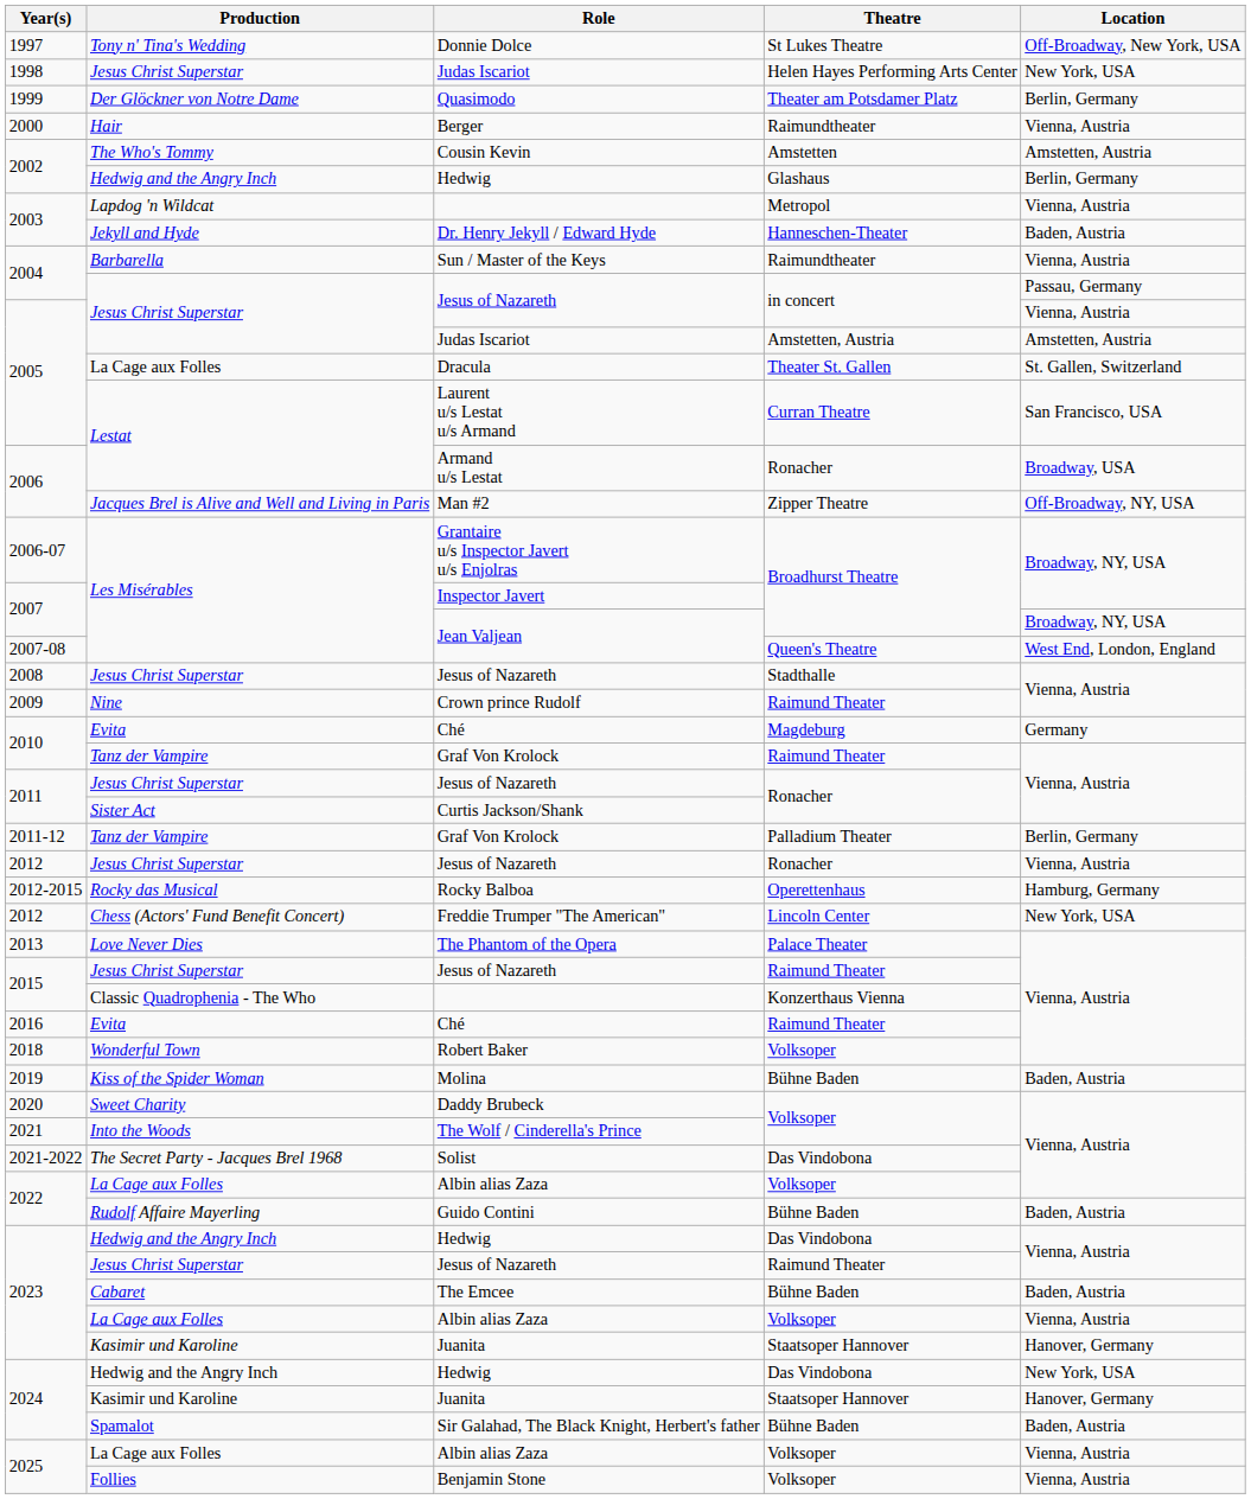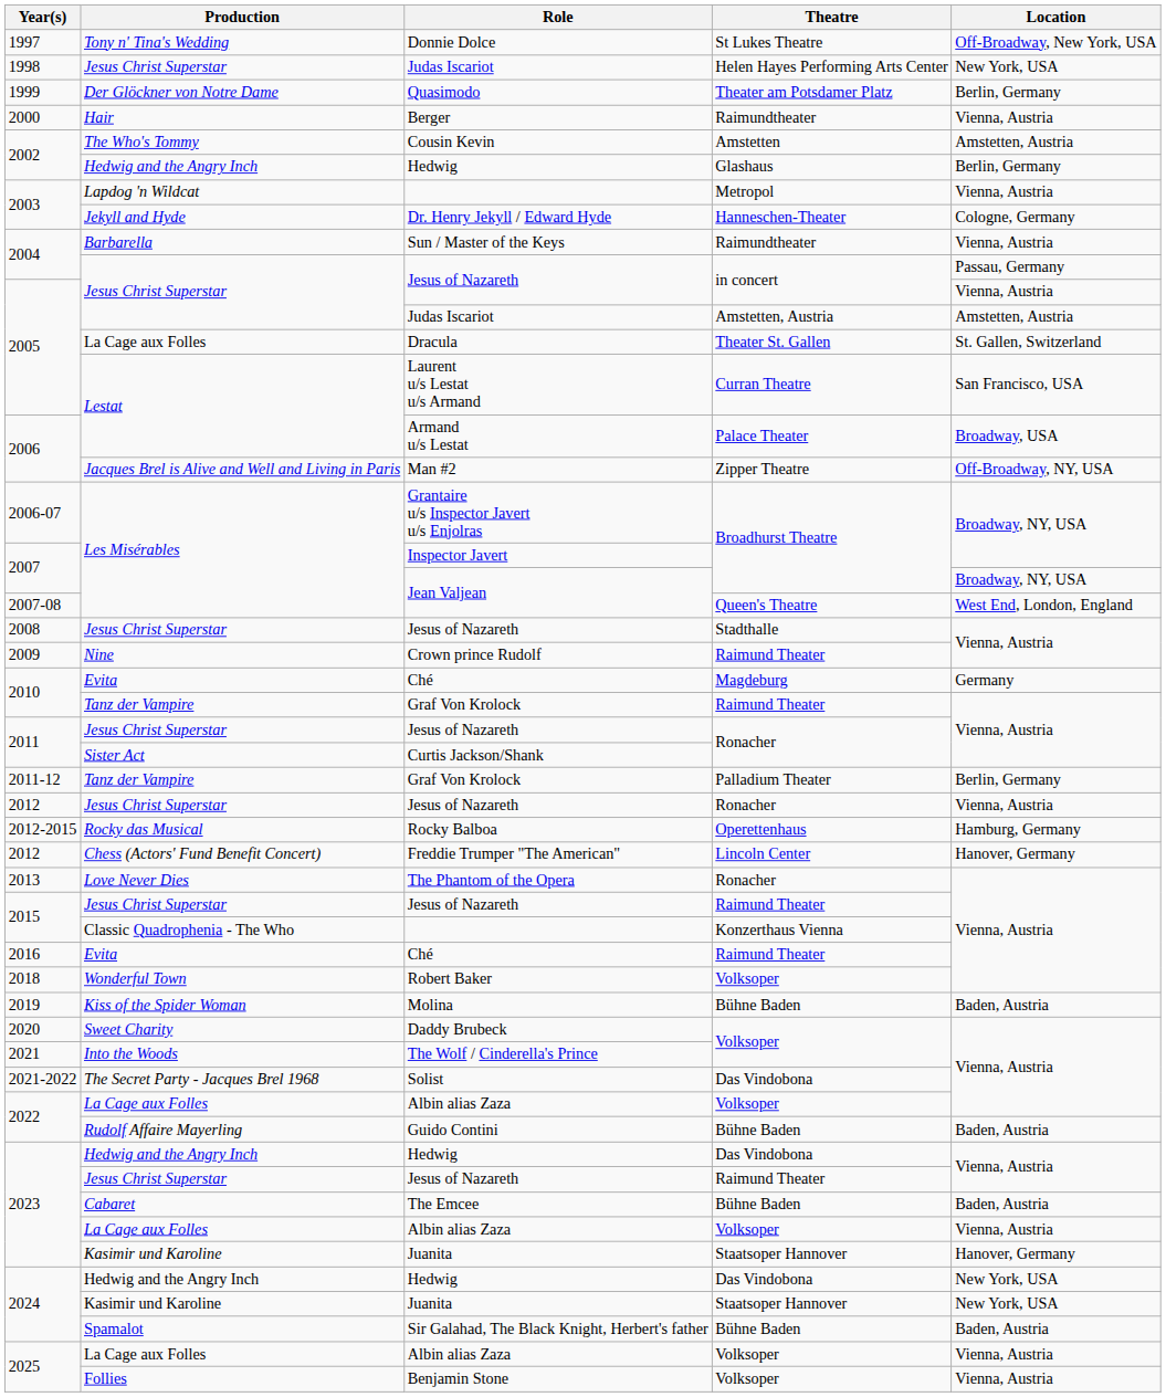 <table class="wikitable">
 <tr>
 <th>Year(s)</th>
 <th>Production</th>
 <th>Role</th>
 <th>Theatre</th>
 <th>Location</th>
 </tr>
 <tr>
 <td>1997</td>
 <td><em><a href='#'>Tony n' Tina's Wedding</a></em></td>
 <td>Donnie Dolce</td>
 <td>St Lukes Theatre</td>
 <td><a href='#'>Off-Broadway</a>, New York, USA</td>
 </tr>
 <tr>
 <td>1998</td>
 <td><em><a href='#'>Jesus Christ Superstar</a></em></td>
 <td><a href='#'>Judas Iscariot</a></td>
 <td>Helen Hayes Performing Arts Center</td>
 <td>New York, USA</td>
 </tr>
 <tr>
 <td>1999</td>
 <td><em><a href='#'>Der Glöckner von Notre Dame</a></em></td>
 <td><a href='#'>Quasimodo</a></td>
 <td><a href='#'>Theater am Potsdamer Platz</a></td>
 <td>Berlin, Germany</td>
 </tr>
 <tr>
 <td>2000</td>
 <td><em><a href='#'>Hair</a></em></td>
 <td>Berger</td>
 <td>Raimundtheater</td>
 <td>Vienna, Austria</td>
 </tr>
 <tr>
 <td rowspan=2>2002</td>
 <td><em><a href='#'>The Who's Tommy</a></em></td>
 <td>Cousin Kevin</td>
 <td>Amstetten</td>
 <td>Amstetten, Austria</td>
 </tr>
 <tr>
 <td><em><a href='#'>Hedwig and the Angry Inch</a></em></td>
 <td>Hedwig</td>
 <td>Glashaus</td>
 <td>Berlin, Germany</td>
 </tr>
 <tr>
 <td rowspan=2>2003</td>
 <td><em>Lapdog  'n Wildcat</em></td>
 <td></td>
 <td>Metropol</td>
 <td>Vienna, Austria</td>
 </tr>
 <tr>
 <td><em><a href='#'>Jekyll and Hyde</a></em></td>
 <td><a href='#'>Dr. Henry Jekyll</a> / <a href='#'>Edward Hyde</a></td>
 <td><a href='#'>Hanneschen-Theater</a></td>
-<td>Baden, Austria</td>
+<td>Cologne, Germany</td>
 </tr>
 <tr>
 <td rowspan=2>2004</td>
 <td><em><a href='#'>Barbarella</a></em></td>
 <td>Sun / Master of the Keys</td>
 <td>Raimundtheater</td>
 <td>Vienna, Austria</td>
 </tr>
 <tr>
 <td rowspan="3"><em><a href='#'>Jesus Christ Superstar</a></em></td>
 <td rowspan=2><a href='#'>Jesus of Nazareth</a></td>
 <td rowspan=2>in concert</td>
 <td>Passau, Germany</td>
 </tr>
 <tr>
 <td rowspan=4>2005</td>
 <td>Vienna, Austria</td>
 </tr>
 <tr>
 <td>Judas Iscariot</td>
 <td>Amstetten, Austria</td>
 <td>Amstetten, Austria</td>
 </tr>
 <tr>
 <td>La Cage aux Folles</td>
 <td>Dracula</td>
 <td><a href='#'>Theater St. Gallen</a></td>
 <td>St. Gallen, Switzerland</td>
 </tr>
 <tr>
 <td rowspan="2"><em><a href='#'>Lestat</a></em></td>
 <td>Laurent<br>u/s Lestat<br>u/s Armand</td>
 <td><a href='#'>Curran Theatre</a></td>
 <td>San Francisco, USA</td>
 </tr>
 <tr>
 <td rowspan=2>2006</td>
 <td>Armand<br>u/s Lestat</td>
-<td>Ronacher</td>
+<td><a href='#'>Palace Theater</a></td>
 <td><a href='#'>Broadway</a>, USA</td>
 </tr>
 <tr>
 <td><em><a href='#'>Jacques Brel is Alive and Well and Living in Paris</a></em></td>
 <td>Man #2</td>
 <td>Zipper Theatre</td>
 <td><a href='#'>Off-Broadway</a>, NY, USA</td>
 </tr>
 <tr>
 <td>2006-07</td>
 <td rowspan="4"><em><a href='#'>Les Misérables</a></em></td>
 <td><a href='#'>Grantaire</a><br>u/s <a href='#'>Inspector Javert</a><br>u/s <a href='#'>Enjolras</a></td>
 <td rowspan="3"><a href='#'>Broadhurst Theatre</a></td>
 <td rowspan="2"><a href='#'>Broadway</a>, NY, USA</td>
 </tr>
 <tr>
 <td rowspan="2">2007</td>
 <td><a href='#'>Inspector Javert</a></td>
 </tr>
 <tr>
 <td rowspan=2><a href='#'>Jean Valjean</a></td>
 <td><a href='#'>Broadway</a>, NY, USA</td>
 </tr>
 <tr>
 <td>2007-08</td>
 <td><a href='#'>Queen's Theatre</a></td>
 <td><a href='#'>West End</a>, London, England</td>
 </tr>
 <tr>
 <td>2008</td>
 <td><em><a href='#'>Jesus Christ Superstar</a></em></td>
 <td>Jesus of Nazareth</td>
 <td>Stadthalle</td>
 <td rowspan=2>Vienna, Austria</td>
 </tr>
 <tr>
 <td>2009</td>
 <td><a href='#'><em>Nine</em></a></td>
 <td>Crown prince Rudolf</td>
 <td><a href='#'>Raimund Theater</a></td>
 </tr>
 <tr>
 <td rowspan=2>2010</td>
 <td><em><a href='#'>Evita</a></em></td>
 <td>Ché</td>
 <td><a href='#'>Magdeburg</a></td>
 <td>Germany</td>
 </tr>
 <tr>
 <td><em><a href='#'>Tanz der Vampire</a></em></td>
 <td>Graf Von Krolock</td>
 <td><a href='#'>Raimund Theater</a></td>
 <td rowspan=3>Vienna, Austria</td>
 </tr>
 <tr>
 <td rowspan=2>2011</td>
 <td><em><a href='#'>Jesus Christ Superstar</a></em></td>
 <td>Jesus of Nazareth</td>
 <td rowspan=2>Ronacher</td>
 </tr>
 <tr>
 <td><em><a href='#'>Sister Act</a></em></td>
 <td>Curtis Jackson/Shank</td>
 </tr>
 <tr>
 <td>2011-12</td>
 <td><em><a href='#'>Tanz der Vampire</a></em></td>
 <td>Graf Von Krolock</td>
 <td>Palladium Theater</td>
 <td>Berlin, Germany</td>
 </tr>
 <tr>
 <td>2012</td>
 <td><em><a href='#'>Jesus Christ Superstar</a></em></td>
 <td>Jesus of Nazareth</td>
 <td>Ronacher</td>
 <td>Vienna, Austria</td>
 </tr>
 <tr>
 <td>2012-2015</td>
 <td><em> <a href='#'>Rocky das Musical</a></em></td>
 <td>Rocky Balboa</td>
 <td><a href='#'>Operettenhaus</a></td>
 <td>Hamburg, Germany</td>
 </tr>
 <tr>
 <td>2012</td>
 <td><em><a href='#'>Chess</a> (Actors' Fund Benefit Concert)</em></td>
 <td>Freddie Trumper "The American"</td>
 <td><a href='#'>Lincoln Center</a></td>
-<td>New York, USA</td>
+<td>Hanover, Germany</td>
 </tr>
 <tr>
 <td>2013</td>
 <td><em><a href='#'>Love Never Dies</a></em></td>
 <td><a href='#'>The Phantom of the Opera</a></td>
-<td><a href='#'>Palace Theater</a></td>
+<td>Ronacher</td>
 <td rowspan=5>Vienna, Austria</td>
 </tr>
 <tr>
 <td rowspan=2>2015</td>
 <td><em><a href='#'>Jesus Christ Superstar</a></em></td>
 <td>Jesus of Nazareth</td>
 <td><a href='#'>Raimund Theater</a></td>
 </tr>
 <tr>
 <td>Classic <a href='#'>Quadrophenia</a> - The Who</td>
 <td></td>
 <td>Konzerthaus Vienna</td>
 </tr>
 <tr>
 <td>2016</td>
 <td><em><a href='#'>Evita</a></em></td>
 <td>Ché</td>
 <td><a href='#'>Raimund Theater</a></td>
 </tr>
 <tr>
 <td>2018</td>
 <td><em><a href='#'>Wonderful Town</a></em></td>
 <td>Robert Baker</td>
 <td><a href='#'>Volksoper</a></td>
 </tr>
 <tr>
 <td>2019</td>
 <td><a href='#'><em>Kiss of the Spider Woman</em></a></td>
 <td>Molina</td>
 <td>Bühne Baden</td>
 <td>Baden, Austria</td>
 </tr>
 <tr>
 <td>2020</td>
 <td><em><a href='#'>Sweet Charity</a></em></td>
 <td>Daddy Brubeck</td>
 <td rowspan=2><a href='#'>Volksoper</a></td>
 <td rowspan=4>Vienna, Austria</td>
 </tr>
 <tr>
 <td>2021</td>
 <td><em><a href='#'>Into the Woods</a></em></td>
 <td><a href='#'>The Wolf</a> / <a href='#'>Cinderella's Prince</a></td>
 </tr>
 <tr>
 <td>2021-2022</td>
 <td><em>The Secret Party - Jacques Brel 1968</em></td>
 <td>Solist</td>
 <td>Das Vindobona</td>
 </tr>
 <tr>
 <td rowspan=2>2022</td>
 <td><em><a href='#'>La Cage aux Folles</a></em></td>
 <td>Albin alias Zaza</td>
 <td><a href='#'>Volksoper</a></td>
 </tr>
 <tr>
 <td><em><a href='#'>Rudolf</a> Affaire Mayerling</em></td>
 <td>Guido Contini</td>
 <td>Bühne Baden</td>
 <td>Baden, Austria</td>
 </tr>
 <tr>
 <td rowspan="5">2023</td>
 <td><a href='#'><em>Hedwig and the Angry Inch</em></a></td>
 <td>Hedwig</td>
 <td>Das Vindobona</td>
 <td rowspan=2>Vienna, Austria</td>
 </tr>
 <tr>
 <td><em><a href='#'>Jesus Christ Superstar</a></em></td>
 <td>Jesus of Nazareth</td>
 <td>Raimund Theater</td>
 </tr>
 <tr>
 <td><a href='#'><em>Cabaret</em></a></td>
 <td>The Emcee</td>
 <td>Bühne Baden</td>
 <td>Baden, Austria</td>
 </tr>
 <tr>
 <td><em><a href='#'>La Cage aux Folles</a></em></td>
 <td>Albin alias Zaza</td>
 <td><a href='#'>Volksoper</a></td>
 <td>Vienna, Austria</td>
 </tr>
 <tr>
 <td><em>Kasimir und Karoline</em></td>
 <td>Juanita</td>
 <td>Staatsoper Hannover</td>
 <td>Hanover, Germany</td>
 </tr>
 <tr>
 <td rowspan="3">2024</td>
 <td>Hedwig and the Angry Inch</td>
 <td>Hedwig</td>
 <td>Das Vindobona</td>
 <td>New York, USA</td>
 </tr>
 <tr>
 <td>Kasimir und Karoline</td>
 <td>Juanita</td>
 <td>Staatsoper Hannover</td>
-<td>Hanover, Germany</td>
+<td>New York, USA</td>
 </tr>
 <tr>
 <td><a href='#'>Spamalot</a></td>
 <td>Sir Galahad, The Black  Knight, Herbert's father</td>
 <td>Bühne Baden</td>
 <td>Baden, Austria</td>
 </tr>
 <tr>
 <td rowspan="2">2025</td>
 <td>La Cage aux Folles</td>
 <td>Albin alias Zaza</td>
 <td>Volksoper</td>
 <td>Vienna, Austria</td>
 </tr>
 <tr>
 <td><a href='#'>Follies</a></td>
 <td>Benjamin Stone</td>
 <td>Volksoper</td>
 <td>Vienna, Austria</td>
 </tr>
 </table>
